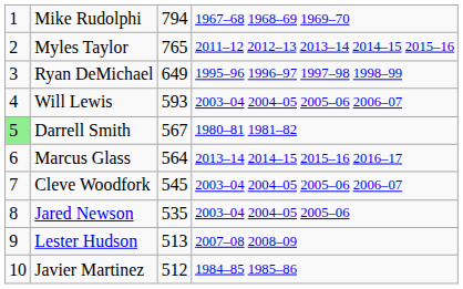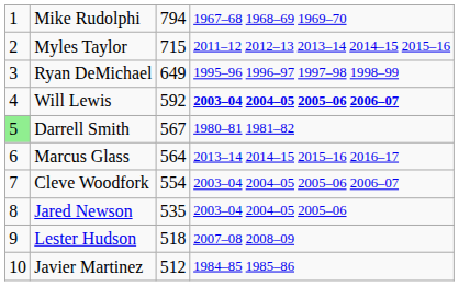 <table class="wikitable">
 <tr>
 </tr>
 <tr>
 <td>1</td>
 <td>Mike Rudolphi</td>
 <td>794</td>
 <td style="font-size:80%;"><a href='#'>1967–68</a> <a href='#'>1968–69</a> <a href='#'>1969–70</a></td>
 </tr>
 <tr>
 <td>2</td>
 <td>Myles Taylor</td>
-<td>765</td>
+<td>715</td>
 <td style="font-size:80%;"><a href='#'>2011–12</a> <a href='#'>2012–13</a> <a href='#'>2013–14</a> <a href='#'>2014–15</a> <a href='#'>2015–16</a></td>
 </tr>
 <tr>
 <td>3</td>
 <td>Ryan DeMichael</td>
 <td>649</td>
 <td style="font-size:80%;"><a href='#'>1995–96</a> <a href='#'>1996–97</a> <a href='#'>1997–98</a> <a href='#'>1998–99</a></td>
 </tr>
 <tr>
 <td>4</td>
 <td>Will Lewis</td>
-<td>593</td>
-<td style="font-size:80%;"><a href='#'>2003–04</a> <a href='#'>2004–05</a> <a href='#'>2005–06</a> <a href='#'>2006–07</a></td>
+<td>592</td>
+<td style="font-size:80%;"><strong><a href='#'>2003–04</a> <a href='#'>2004–05</a> <a href='#'>2005–06</a> <a href='#'>2006–07</a></strong></td>
 </tr>
 <tr>
 <td style="background: lightgreen;">5</td>
 <td>Darrell Smith</td>
 <td>567</td>
 <td style="font-size:80%;"><a href='#'>1980–81</a> <a href='#'>1981–82</a></td>
 </tr>
 <tr>
 <td>6</td>
 <td>Marcus Glass</td>
 <td>564</td>
 <td style="font-size:80%;"><a href='#'>2013–14</a> <a href='#'>2014–15</a> <a href='#'>2015–16</a> <a href='#'>2016–17</a></td>
 </tr>
 <tr>
 <td>7</td>
 <td>Cleve Woodfork</td>
-<td>545</td>
+<td>554</td>
 <td style="font-size:80%;"><a href='#'>2003–04</a> <a href='#'>2004–05</a> <a href='#'>2005–06</a> <a href='#'>2006–07</a></td>
 </tr>
 <tr>
 <td>8</td>
 <td><a href='#'>Jared Newson</a></td>
 <td>535</td>
 <td style="font-size:80%;"><a href='#'>2003–04</a> <a href='#'>2004–05</a> <a href='#'>2005–06</a></td>
 </tr>
 <tr>
 <td>9</td>
 <td><a href='#'>Lester Hudson</a></td>
-<td>513</td>
+<td>518</td>
 <td style="font-size:80%;"><a href='#'>2007–08</a> <a href='#'>2008–09</a></td>
 </tr>
 <tr>
 <td>10</td>
 <td>Javier Martinez</td>
 <td>512</td>
 <td style="font-size:80%;"><a href='#'>1984–85</a> <a href='#'>1985–86</a></td>
 </tr>
 </table>
